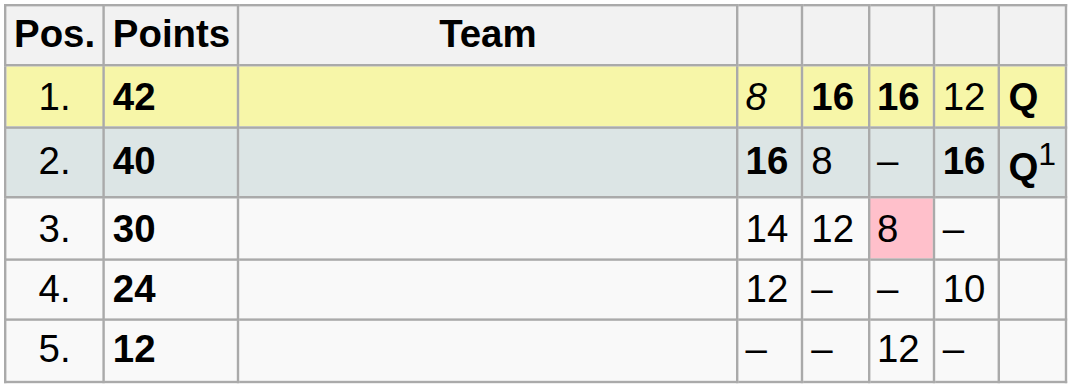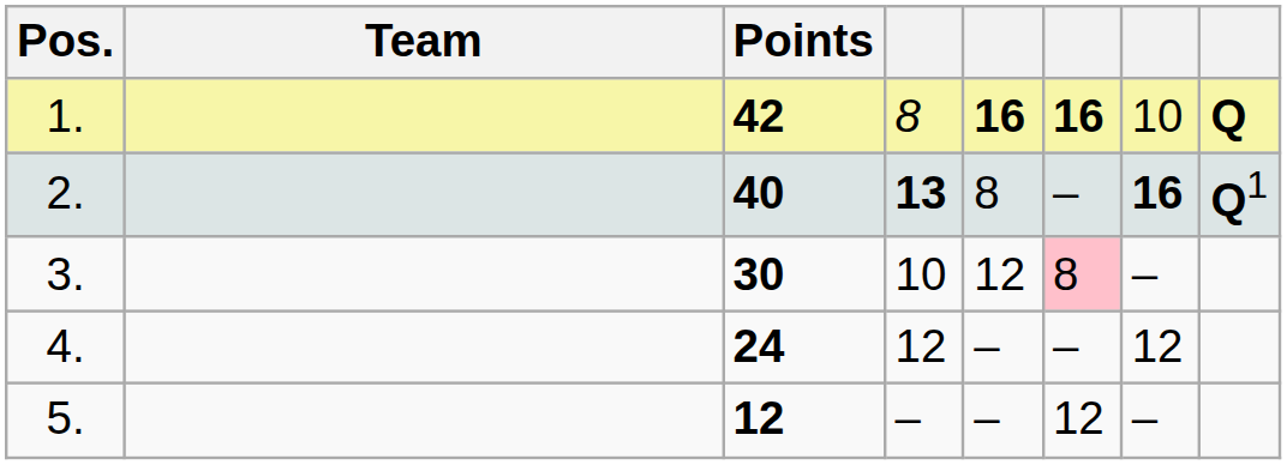 <table class="wikitable">
 <tr>
 <th width=10px>Pos.</th>
+<th width=200px>Team</th>
 <th width=20px>Points</th>
-<th width=200px>Team</th>
 <th width=20px></th>
 <th width=20px></th>
 <th width=20px></th>
 <th width=20px></th>
 <th width=20px></th>
 </tr>
 <tr style="background:#f7f6a8;">
 <td align=center>1.</td>
+<td></td>
 <td><strong>42</strong></td>
-<td></td>
 <td><em>8</em></td>
 <td><strong>16</strong></td>
 <td><strong>16</strong></td>
-<td>12</td>
+<td>10</td>
 <td><strong>Q</strong></td>
 </tr>
 <tr style="background:#dce5e5;">
 <td align=center>2.</td>
+<td></td>
 <td><strong>40</strong></td>
-<td></td>
-<td><strong>16</strong></td>
+<td><strong>13</strong></td>
 <td>8</td>
 <td>–</td>
 <td><strong>16</strong></td>
 <td><strong>Q</strong><sup>1</sup></td>
 </tr>
 <tr>
 <td align=center>3.</td>
+<td></td>
 <td><strong>30</strong></td>
-<td></td>
-<td>14</td>
+<td>10</td>
 <td>12</td>
 <td style="background: pink;">8</td>
 <td>–</td>
 <td></td>
 </tr>
 <tr>
 <td align=center>4.</td>
+<td></td>
 <td><strong>24</strong></td>
-<td></td>
 <td>12</td>
 <td>–</td>
 <td>–</td>
-<td>10</td>
+<td>12</td>
 <td></td>
 </tr>
 <tr>
 <td align=center>5.</td>
+<td></td>
 <td><strong>12</strong></td>
-<td></td>
 <td>–</td>
 <td>–</td>
 <td>12</td>
 <td>–</td>
 <td></td>
 </tr>
 </table>
